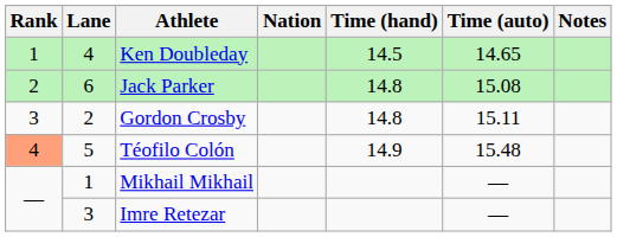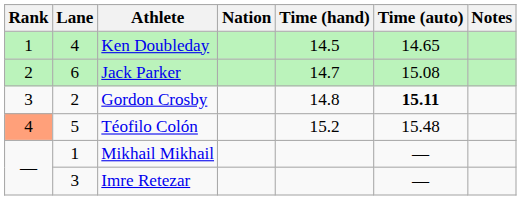 <table class="wikitable sortable" style="text-align:center">
 <tr>
 <th>Rank</th>
 <th>Lane</th>
 <th>Athlete</th>
 <th>Nation</th>
 <th>Time (hand)</th>
 <th>Time (auto)</th>
 <th>Notes</th>
 </tr>
 <tr bgcolor=bbf3bb>
 <td>1</td>
 <td>4</td>
 <td align=left><a href='#'>Ken Doubleday</a></td>
 <td align=left></td>
 <td>14.5</td>
 <td>14.65</td>
 <td></td>
 </tr>
 <tr bgcolor=bbf3bb>
 <td>2</td>
 <td>6</td>
 <td align=left><a href='#'>Jack Parker</a></td>
 <td align=left></td>
-<td>14.8</td>
+<td>14.7</td>
 <td>15.08</td>
 <td></td>
 </tr>
 <tr>
 <td>3</td>
 <td>2</td>
 <td align=left><a href='#'>Gordon Crosby</a></td>
 <td align=left></td>
 <td>14.8</td>
-<td>15.11</td>
+<td><strong>15.11</strong></td>
 <td></td>
 </tr>
 <tr>
 <td style="background: lightsalmon;">4</td>
 <td>5</td>
 <td align=left><a href='#'>Téofilo Colón</a></td>
 <td align=left></td>
-<td>14.9</td>
+<td>15.2</td>
 <td>15.48</td>
 <td></td>
 </tr>
 <tr>
 <td rowspan=2 data-sort-value=5>—</td>
 <td>1</td>
 <td align=left><a href='#'>Mikhail Mikhail</a></td>
 <td align=left></td>
 <td></td>
 <td>—</td>
 <td></td>
 </tr>
 <tr>
 <td>3</td>
 <td align=left><a href='#'>Imre Retezar</a></td>
 <td align=left></td>
 <td></td>
 <td>—</td>
 <td></td>
 </tr>
 </table>
